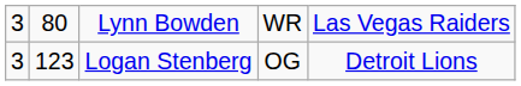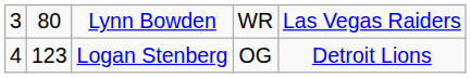 <table class="wikitable" style="text-align:center">
 <tr>
 <td>3</td>
 <td>80</td>
 <td><a href='#'>Lynn Bowden</a></td>
 <td>WR</td>
 <td><a href='#'>Las Vegas Raiders</a></td>
 </tr>
 <tr>
-<td>3</td>
+<td>4</td>
 <td>123</td>
 <td><a href='#'>Logan Stenberg</a></td>
 <td>OG</td>
 <td><a href='#'>Detroit Lions</a></td>
 </tr>
 </table>
